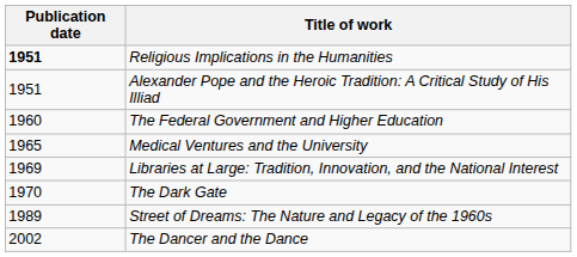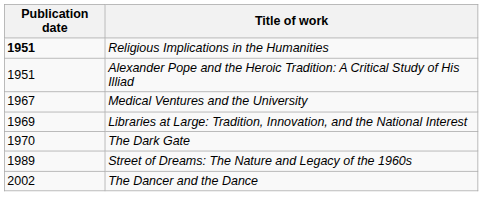 <table class="wikitable">
 <tr>
 <th>Publication date</th>
 <th>Title of work</th>
 </tr>
 <tr>
 <td><strong>1951</strong></td>
 <td><em>Religious Implications in the Humanities</em></td>
 </tr>
 <tr>
 <td>1951</td>
 <td><em>Alexander Pope and the Heroic Tradition: A Critical Study of His Illiad</em></td>
 </tr>
 <tr>
-<td>1960</td>
-<td><em>The Federal Government and Higher Education</em></td>
-</tr>
-<tr>
-<td>1965</td>
+<td>1967</td>
 <td><em>Medical Ventures and the University</em></td>
 </tr>
 <tr>
 <td>1969</td>
 <td><em>Libraries at Large: Tradition, Innovation, and the National Interest</em></td>
 </tr>
 <tr>
 <td>1970</td>
 <td><em>The Dark Gate</em></td>
 </tr>
 <tr>
 <td>1989</td>
 <td><em>Street of Dreams: The Nature and Legacy of the 1960s</em></td>
 </tr>
 <tr>
 <td>2002</td>
 <td><em>The Dancer and the Dance</em></td>
 </tr>
 </table>
